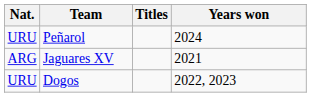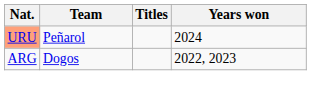 <table class="wikitable plainrowheaders sortable">
 <tr>
 <th width=px>Nat.</th>
 <th width=100px>Team</th>
 <th width=px>Titles</th>
 <th width=150px>Years won</th>
 </tr>
 <tr>
-<td> <a href='#'>URU</a></td>
+<td style="background: lightsalmon;"> <a href='#'>URU</a></td>
 <td><a href='#'>Peñarol</a></td>
 <td></td>
 <td>2024</td>
 </tr>
 <tr>
 <td> <a href='#'>ARG</a></td>
-<td><a href='#'>Jaguares XV</a></td>
-<td></td>
-<td>2021</td>
-</tr>
-<tr>
-<td> <a href='#'>URU</a></td>
 <td><a href='#'>Dogos</a></td>
 <td></td>
 <td>2022, 2023</td>
 </tr>
 </table>
